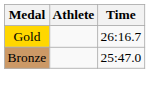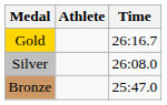 <table class="wikitable">
 <tr>
 <th>Medal</th>
 <th>Athlete</th>
 <th>Time</th>
 </tr>
 <tr>
 <td style="text-align:center;background-color:gold;">Gold</td>
 <td></td>
 <td>26:16.7</td>
 </tr>
 <tr>
+<td style="text-align:center;background-color:silver;">Silver</td>
+<td></td>
+<td>26:08.0</td>
+</tr>
+<tr>
 <td style="text-align:center;background-color:#CC9966;">Bronze</td>
 <td></td>
 <td>25:47.0</td>
 </tr>
 </table>
